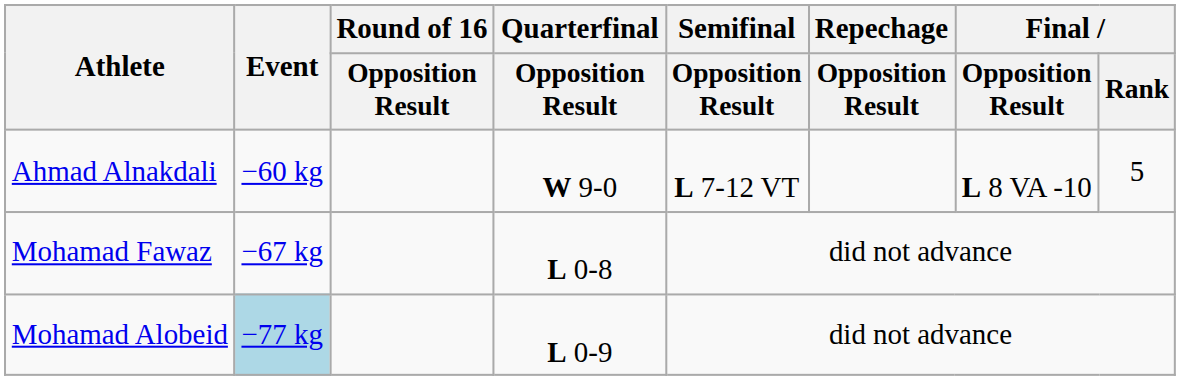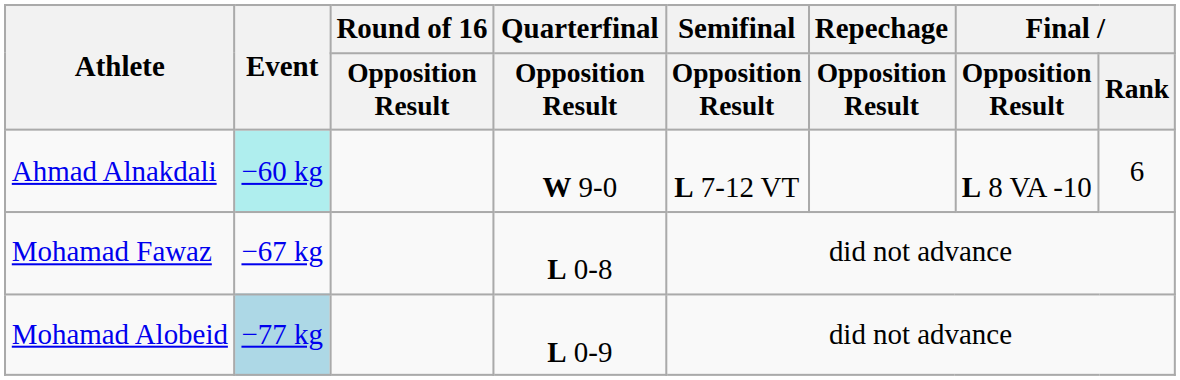 <table class="wikitable" style="font-size:90%">
 <tr>
 <th rowspan="2">Athlete</th>
 <th rowspan="2">Event</th>
 <th>Round of 16</th>
 <th>Quarterfinal</th>
 <th>Semifinal</th>
 <th>Repechage</th>
 <th colspan=2>Final / </th>
 </tr>
 <tr style="font-size: 95%">
 <th>Opposition<br>Result</th>
 <th>Opposition<br>Result</th>
 <th>Opposition<br>Result</th>
 <th>Opposition<br>Result</th>
 <th>Opposition<br>Result</th>
 <th>Rank</th>
 </tr>
 <tr align=center>
 <td align=left><a href='#'>Ahmad Alnakdali</a></td>
-<td align=left><a href='#'>−60 kg</a></td>
+<td align=left style="background: paleturquoise;"><a href='#'>−60 kg</a></td>
 <td></td>
 <td><br><strong>W</strong> 9-0</td>
 <td><br><strong>L</strong> 7-12 VT</td>
 <td></td>
 <td><br><strong>L</strong> 8 VA -10</td>
-<td>5</td>
+<td>6</td>
 </tr>
 <tr align=center>
 <td align=left><a href='#'>Mohamad Fawaz</a></td>
 <td align=left><a href='#'>−67 kg</a></td>
 <td></td>
 <td><br><strong>L</strong> 0-8</td>
 <td colspan=4>did not advance</td>
 </tr>
 <tr align=center>
 <td align=left><a href='#'>Mohamad Alobeid</a></td>
 <td align=left style="background: lightblue;"><a href='#'>−77 kg</a></td>
 <td></td>
 <td><br><strong>L</strong> 0-9</td>
 <td colspan=4>did not advance</td>
 </tr>
 </table>
